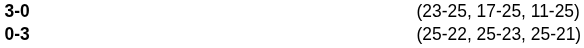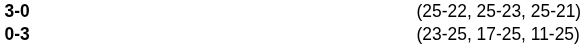 <table width=100% cellspacing=1>
 <tr>
 <th width=20%></th>
 <th width=12%></th>
 <th width=20%></th>
 <th width=33%></th>
 <td></td>
 </tr>
 <tr style=font-size:90%>
 <td align=right></td>
 <td align=center><strong>3-0</strong></td>
 <td></td>
-<td>(23-25, 17-25, 11-25)</td>
+<td>(25-22, 25-23, 25-21)</td>
 <td></td>
 </tr>
 <tr style=font-size:90%>
 <td align=right></td>
 <td align=center><strong>0-3</strong></td>
 <td></td>
-<td>(25-22, 25-23, 25-21)</td>
+<td>(23-25, 17-25, 11-25)</td>
 </tr>
 </table>
